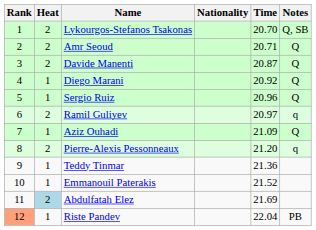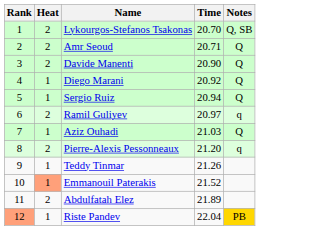 <table class="wikitable sortable" style="text-align:center">
 <tr>
 <th>Rank</th>
 <th>Heat</th>
 <th>Name</th>
-<th>Nationality</th>
 <th>Time</th>
 <th>Notes</th>
 </tr>
 <tr bgcolor=ccffcc>
 <td>1</td>
 <td>2</td>
 <td align=left><a href='#'>Lykourgos-Stefanos Tsakonas</a></td>
-<td align=left></td>
 <td>20.70</td>
 <td>Q, SB</td>
 </tr>
 <tr bgcolor=ccffcc>
 <td>2</td>
 <td>2</td>
 <td align=left><a href='#'>Amr Seoud</a></td>
-<td align=left></td>
 <td>20.71</td>
 <td>Q</td>
 </tr>
 <tr bgcolor=ccffcc>
 <td>3</td>
 <td>2</td>
 <td align=left><a href='#'>Davide Manenti</a></td>
-<td align=left></td>
-<td>20.87</td>
+<td>20.90</td>
 <td>Q</td>
 </tr>
 <tr bgcolor=ccffcc>
 <td>4</td>
 <td>1</td>
 <td align=left><a href='#'>Diego Marani</a></td>
-<td align=left></td>
 <td>20.92</td>
 <td>Q</td>
 </tr>
 <tr bgcolor=ccffcc>
 <td>5</td>
 <td>1</td>
 <td align=left><a href='#'>Sergio Ruiz</a></td>
-<td align=left></td>
-<td>20.96</td>
+<td>20.94</td>
 <td>Q</td>
 </tr>
 <tr bgcolor=ddffdd>
 <td>6</td>
 <td>2</td>
 <td align=left><a href='#'>Ramil Guliyev</a></td>
-<td align=left></td>
 <td>20.97</td>
 <td>q</td>
 </tr>
 <tr bgcolor=ccffcc>
 <td>7</td>
 <td>1</td>
 <td align=left><a href='#'>Aziz Ouhadi</a></td>
-<td align=left></td>
-<td>21.09</td>
+<td>21.03</td>
 <td>Q</td>
 </tr>
 <tr bgcolor=ddffdd>
 <td>8</td>
 <td>2</td>
 <td align=left><a href='#'>Pierre-Alexis Pessonneaux</a></td>
-<td align=left></td>
 <td>21.20</td>
 <td>q</td>
 </tr>
 <tr>
 <td>9</td>
 <td>1</td>
 <td align=left><a href='#'>Teddy Tinmar</a></td>
-<td align=left></td>
-<td>21.36</td>
+<td>21.26</td>
 <td></td>
 </tr>
 <tr>
 <td>10</td>
-<td>1</td>
+<td style="background: lightsalmon;">1</td>
 <td align=left><a href='#'>Emmanouil Paterakis</a></td>
-<td align=left></td>
 <td>21.52</td>
 <td></td>
 </tr>
 <tr>
 <td>11</td>
-<td style="background: lightblue;">2</td>
+<td>2</td>
 <td align=left><a href='#'>Abdulfatah Elez</a></td>
-<td align=left></td>
-<td>21.69</td>
+<td>21.89</td>
 <td></td>
 </tr>
 <tr>
 <td style="background: lightsalmon;">12</td>
 <td>1</td>
 <td align=left><a href='#'>Riste Pandev</a></td>
-<td align=left></td>
 <td>22.04</td>
-<td>PB</td>
+<td style="background: gold;">PB</td>
 </tr>
 </table>
